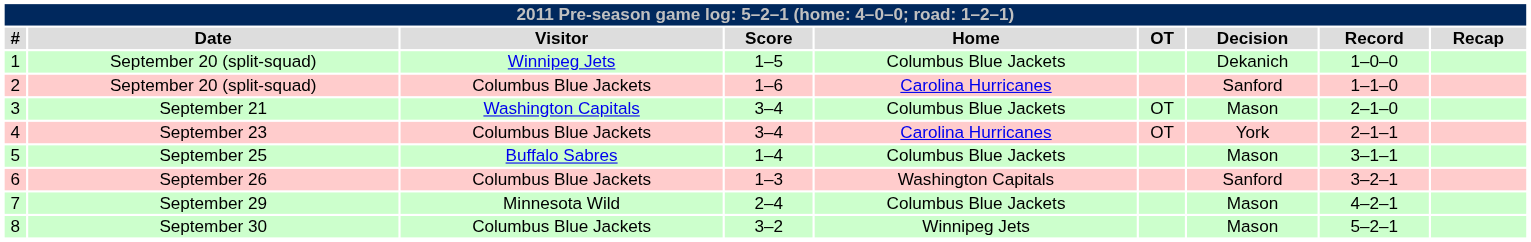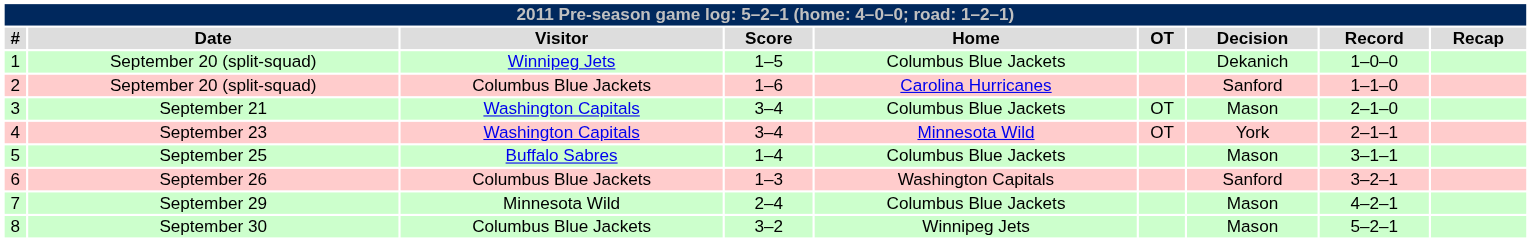 <table class="toccolours collapsible collapsed"  style="width:90%; clear:both; margin:1.5em auto; text-align:center;">
 <tr>
 <th colspan=11 style="background:#00285D; color:silver;">2011 Pre-season game log: 5–2–1 (home: 4–0–0; road: 1–2–1)</th>
 </tr>
 <tr style="text-align:center; background:#ddd;">
 <td><strong>#</strong></td>
 <td><strong>Date</strong></td>
 <td><strong>Visitor</strong></td>
 <td><strong>Score</strong></td>
 <td><strong>Home</strong></td>
 <td><strong>OT</strong></td>
 <td><strong>Decision</strong></td>
 <td><strong>Record</strong></td>
 <td><strong>Recap</strong></td>
 </tr>
 <tr style="text-align:center; background:#cfc;">
 <td>1</td>
 <td>September 20 (split-squad)</td>
 <td><a href='#'>Winnipeg Jets</a></td>
 <td>1–5</td>
 <td>Columbus Blue Jackets</td>
 <td></td>
 <td>Dekanich</td>
 <td>1–0–0</td>
 <td></td>
 </tr>
 <tr style="text-align:center; background:#fcc;">
 <td>2</td>
 <td>September 20 (split-squad)</td>
 <td>Columbus Blue Jackets</td>
 <td>1–6</td>
 <td><a href='#'>Carolina Hurricanes</a></td>
 <td></td>
 <td>Sanford</td>
 <td>1–1–0</td>
 <td></td>
 </tr>
 <tr style="text-align:center; background:#cfc;">
 <td>3</td>
 <td>September 21</td>
 <td><a href='#'>Washington Capitals</a></td>
 <td>3–4</td>
 <td>Columbus Blue Jackets</td>
 <td>OT</td>
 <td>Mason</td>
 <td>2–1–0</td>
 <td></td>
 </tr>
 <tr style="text-align:center; background:#fcc;">
 <td>4</td>
 <td>September 23</td>
-<td>Columbus Blue Jackets</td>
+<td><a href='#'>Washington Capitals</a></td>
 <td>3–4</td>
-<td><a href='#'>Carolina Hurricanes</a></td>
+<td><a href='#'>Minnesota Wild</a></td>
 <td>OT</td>
 <td>York</td>
 <td>2–1–1</td>
 <td></td>
 </tr>
 <tr style="text-align:center; background:#cfc;">
 <td>5</td>
 <td>September 25</td>
 <td><a href='#'>Buffalo Sabres</a></td>
 <td>1–4</td>
 <td>Columbus Blue Jackets</td>
 <td></td>
 <td>Mason</td>
 <td>3–1–1</td>
 <td></td>
 </tr>
 <tr style="text-align:center; background:#fcc;">
 <td>6</td>
 <td>September 26</td>
 <td>Columbus Blue Jackets</td>
 <td>1–3</td>
 <td>Washington Capitals</td>
 <td></td>
 <td>Sanford</td>
 <td>3–2–1</td>
 <td></td>
 </tr>
 <tr style="text-align:center; background:#cfc;">
 <td>7</td>
 <td>September 29</td>
 <td>Minnesota Wild</td>
 <td>2–4</td>
 <td>Columbus Blue Jackets</td>
 <td></td>
 <td>Mason</td>
 <td>4–2–1</td>
 <td></td>
 </tr>
 <tr style="text-align:center; background:#cfc;">
 <td>8</td>
 <td>September 30</td>
 <td>Columbus Blue Jackets</td>
 <td>3–2</td>
 <td>Winnipeg Jets</td>
 <td></td>
 <td>Mason</td>
 <td>5–2–1</td>
 <td></td>
 </tr>
 </table>
